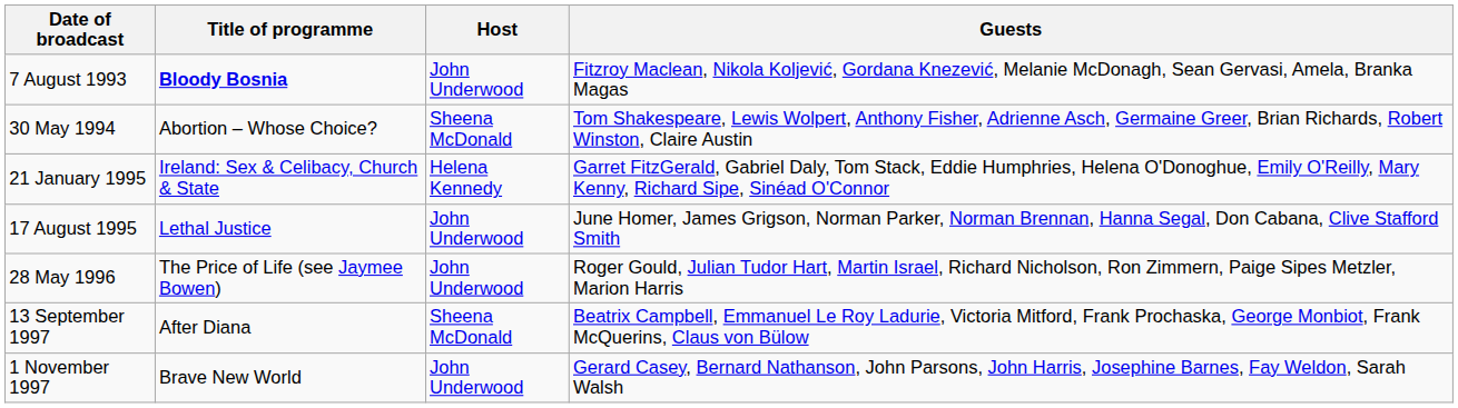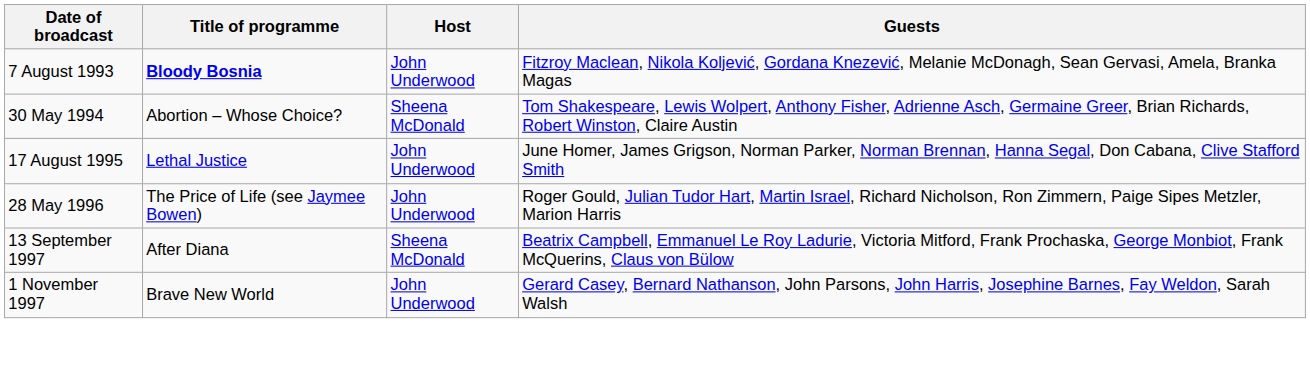 <table class="wikitable" style="margin: 1em auto 1em auto">
 <tr>
 <th>Date of broadcast</th>
 <th>Title of programme</th>
 <th>Host</th>
 <th>Guests</th>
 </tr>
 <tr>
 <td>7 August 1993</td>
 <td><strong><a href='#'>Bloody Bosnia</a></strong></td>
 <td><a href='#'>John Underwood</a></td>
 <td><a href='#'>Fitzroy Maclean</a>, <a href='#'>Nikola Koljević</a>, <a href='#'>Gordana Knezević</a>, Melanie McDonagh, Sean Gervasi, Amela, Branka Magas</td>
 </tr>
 <tr>
 <td>30 May 1994</td>
 <td>Abortion – Whose Choice?</td>
 <td><a href='#'>Sheena McDonald</a></td>
 <td><a href='#'>Tom Shakespeare</a>, <a href='#'>Lewis Wolpert</a>, <a href='#'>Anthony Fisher</a>, <a href='#'>Adrienne Asch</a>, <a href='#'>Germaine Greer</a>, Brian Richards, <a href='#'>Robert Winston</a>, Claire Austin</td>
-</tr>
-<tr>
-<td>21 January 1995</td>
-<td><a href='#'>Ireland: Sex & Celibacy, Church & State</a></td>
-<td><a href='#'>Helena Kennedy</a></td>
-<td><a href='#'>Garret FitzGerald</a>, Gabriel Daly, Tom Stack, Eddie Humphries, Helena O'Donoghue, <a href='#'>Emily O'Reilly</a>, <a href='#'>Mary Kenny</a>, <a href='#'>Richard Sipe</a>, <a href='#'>Sinéad O'Connor</a></td>
 </tr>
 <tr>
 <td>17 August 1995</td>
 <td><a href='#'>Lethal Justice</a></td>
 <td><a href='#'>John Underwood</a></td>
 <td>June Homer, James Grigson, Norman Parker, <a href='#'>Norman Brennan</a>, <a href='#'>Hanna Segal</a>, Don Cabana, <a href='#'>Clive Stafford Smith</a></td>
 </tr>
 <tr>
 <td>28 May 1996</td>
 <td>The Price of Life (see <a href='#'>Jaymee Bowen</a>)</td>
 <td><a href='#'>John Underwood</a></td>
 <td>Roger Gould, <a href='#'>Julian Tudor Hart</a>, <a href='#'>Martin Israel</a>, Richard Nicholson, Ron Zimmern, Paige Sipes Metzler, Marion Harris</td>
 </tr>
 <tr>
 <td>13 September 1997</td>
 <td>After Diana</td>
 <td><a href='#'>Sheena McDonald</a></td>
 <td><a href='#'>Beatrix Campbell</a>, <a href='#'>Emmanuel Le Roy Ladurie</a>, Victoria Mitford, Frank Prochaska, <a href='#'>George Monbiot</a>, Frank McQuerins, <a href='#'>Claus von Bülow</a></td>
 </tr>
 <tr>
 <td>1 November 1997</td>
 <td>Brave New World</td>
 <td><a href='#'>John Underwood</a></td>
 <td><a href='#'>Gerard Casey</a>, <a href='#'>Bernard Nathanson</a>, John Parsons, <a href='#'>John Harris</a>, <a href='#'>Josephine Barnes</a>, <a href='#'>Fay Weldon</a>, Sarah Walsh</td>
 </tr>
 </table>
